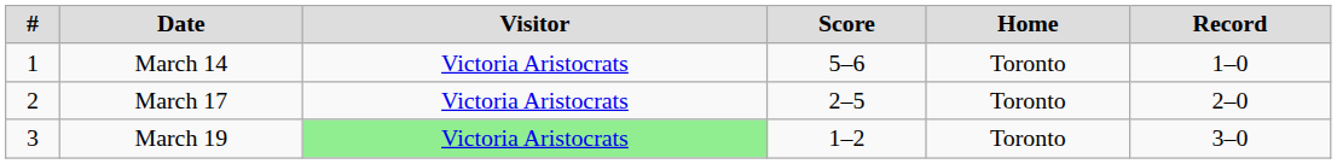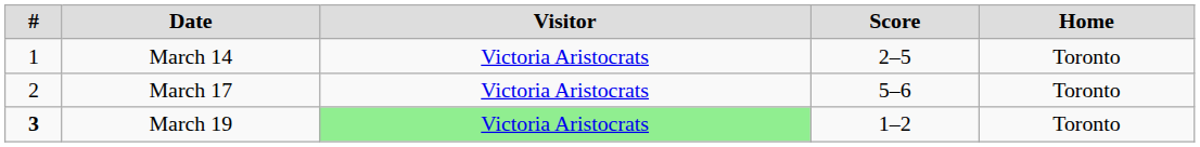 <table class="wikitable" width="70%">
 <tr align="center"  bgcolor="#dddddd">
 <td><strong>#</strong></td>
 <td><strong>Date</strong></td>
 <td><strong>Visitor</strong></td>
 <td><strong>Score</strong></td>
 <td><strong>Home</strong></td>
-<td><strong>Record</strong></td>
 </tr>
 <tr align="center" >
 <td>1</td>
 <td>March 14</td>
 <td><a href='#'>Victoria Aristocrats</a></td>
-<td>5–6</td>
+<td>2–5</td>
 <td>Toronto</td>
-<td>1–0</td>
 </tr>
 <tr align="center" >
 <td>2</td>
 <td>March 17</td>
 <td><a href='#'>Victoria Aristocrats</a></td>
-<td>2–5</td>
+<td>5–6</td>
 <td>Toronto</td>
-<td>2–0</td>
 </tr>
 <tr align="center" >
-<td>3</td>
+<td><strong>3</strong></td>
 <td>March 19</td>
 <td style="background: lightgreen;"><a href='#'>Victoria Aristocrats</a></td>
 <td>1–2</td>
 <td>Toronto</td>
-<td>3–0</td>
 </tr>
 </table>
